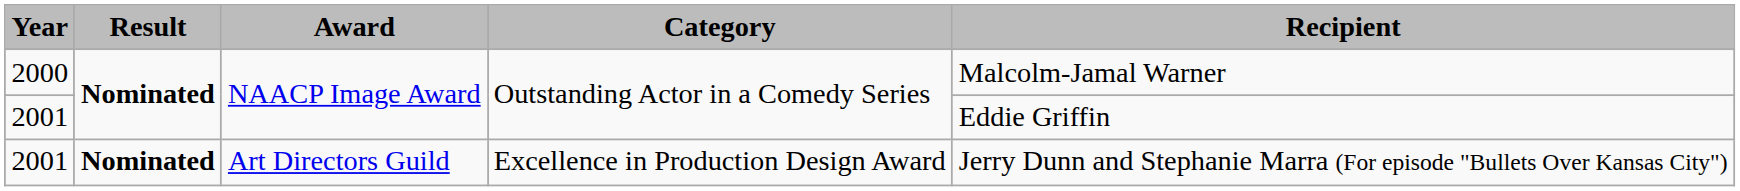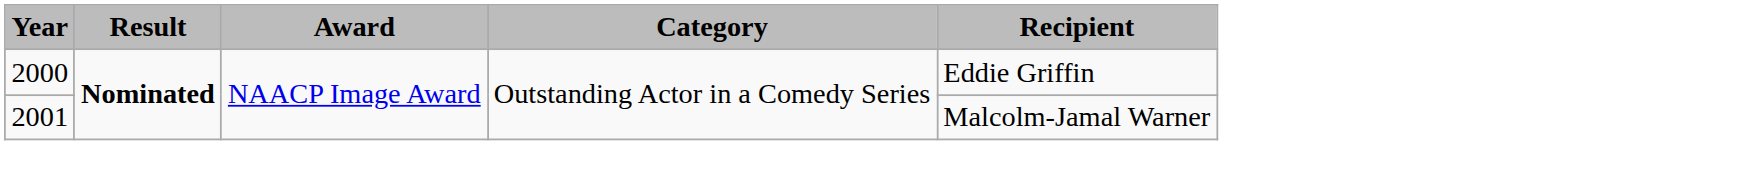 <table class="wikitable">
 <tr>
 <th style="background:#bcbcbc;">Year</th>
 <th style="background:#bcbcbc;">Result</th>
 <th style="background:#bcbcbc;">Award</th>
 <th style="background:#bcbcbc;">Category</th>
 <th style="background:#bcbcbc;">Recipient</th>
 </tr>
 <tr>
 <td>2000</td>
 <td rowspan="2"><strong>Nominated</strong></td>
 <td rowspan="2"><a href='#'>NAACP Image Award</a></td>
 <td rowspan="2">Outstanding Actor in a Comedy Series</td>
-<td>Malcolm-Jamal Warner</td>
-</tr>
-<tr>
-<td>2001</td>
 <td>Eddie Griffin</td>
 </tr>
 <tr>
 <td>2001</td>
-<td><strong>Nominated</strong></td>
-<td><a href='#'>Art Directors Guild</a></td>
-<td>Excellence in Production Design Award</td>
-<td>Jerry Dunn and Stephanie Marra <small>(For episode "Bullets Over Kansas City")</small></td>
+<td>Malcolm-Jamal Warner</td>
 </tr>
 </table>
